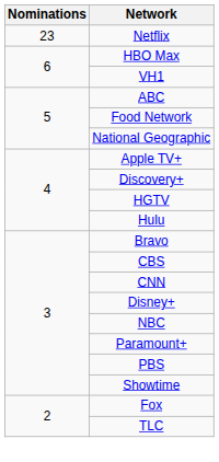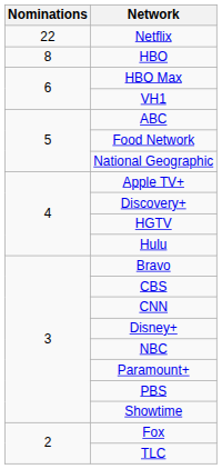 <table class="wikitable floatright" rowspan="2" style="text-align:center;" background: #f6e39c;>
 <tr>
 <th scope="col" style="width:55px;">Nominations</th>
 <th scope="col" style="text-align:center;">Network</th>
 </tr>
 <tr>
-<td>23</td>
+<td>22</td>
 <td><a href='#'>Netflix</a></td>
+</tr>
+<tr>
+<td>8</td>
+<td><a href='#'>HBO</a></td>
 </tr>
 <tr>
 <td rowspan="2">6</td>
 <td><a href='#'>HBO Max</a></td>
 </tr>
 <tr>
 <td><a href='#'>VH1</a></td>
 </tr>
 <tr>
 <td rowspan="3">5</td>
 <td><a href='#'>ABC</a></td>
 </tr>
 <tr>
 <td><a href='#'>Food Network</a></td>
 </tr>
 <tr>
 <td><a href='#'>National Geographic</a></td>
 </tr>
 <tr>
 <td rowspan="4">4</td>
 <td><a href='#'>Apple TV+</a></td>
 </tr>
 <tr>
 <td><a href='#'>Discovery+</a></td>
 </tr>
 <tr>
 <td><a href='#'>HGTV</a></td>
 </tr>
 <tr>
 <td><a href='#'>Hulu</a></td>
 </tr>
 <tr>
 <td rowspan="8">3</td>
 <td><a href='#'>Bravo</a></td>
 </tr>
 <tr>
 <td><a href='#'>CBS</a></td>
 </tr>
 <tr>
 <td><a href='#'>CNN</a></td>
 </tr>
 <tr>
 <td><a href='#'>Disney+</a></td>
 </tr>
 <tr>
 <td><a href='#'>NBC</a></td>
 </tr>
 <tr>
 <td><a href='#'>Paramount+</a></td>
 </tr>
 <tr>
 <td><a href='#'>PBS</a></td>
 </tr>
 <tr>
 <td><a href='#'>Showtime</a></td>
 </tr>
 <tr>
 <td rowspan="2">2</td>
 <td><a href='#'>Fox</a></td>
 </tr>
 <tr>
 <td><a href='#'>TLC</a></td>
 </tr>
 </table>
